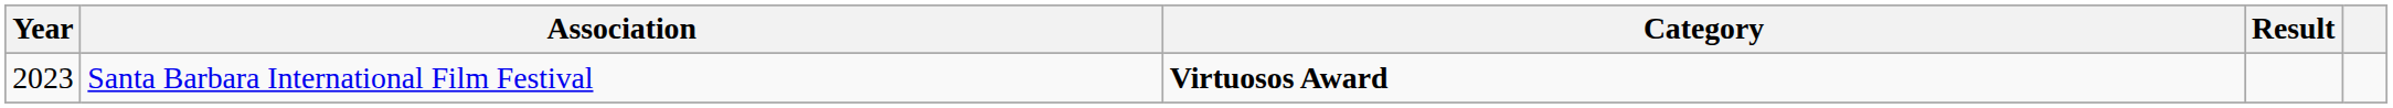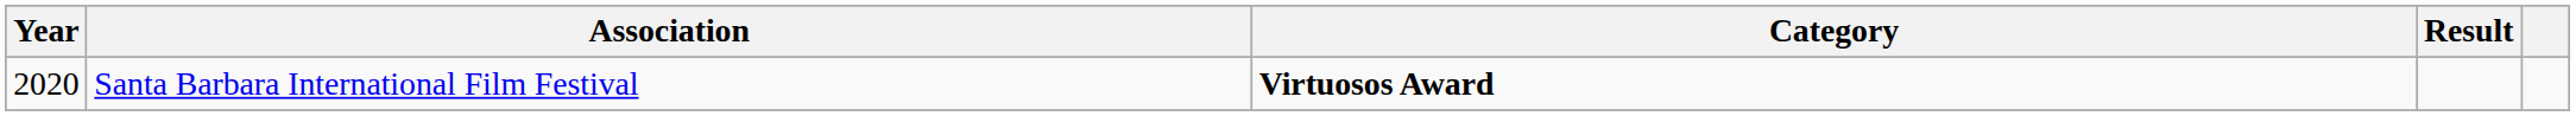 <table class="wikitable sortable">
 <tr>
 <th scope="col" style="width:1em;">Year</th>
 <th scope="col" style="width:35em;">Association</th>
 <th scope="col" style="width:35em;">Category</th>
 <th scope="col" style="width:1em;">Result</th>
 <th scope="col" style="width:1em;" class="unsortable"></th>
 </tr>
 <tr>
-<td>2023</td>
+<td>2020</td>
 <td><a href='#'>Santa Barbara International Film Festival</a></td>
 <td scope="row"><strong>Virtuosos Award</strong></td>
 <td></td>
 <td style="text-align:center;"></td>
 </tr>
 </table>
